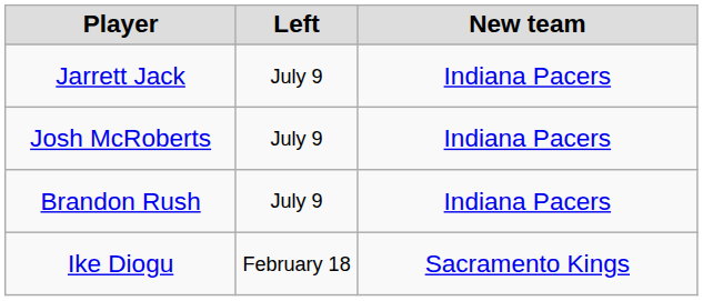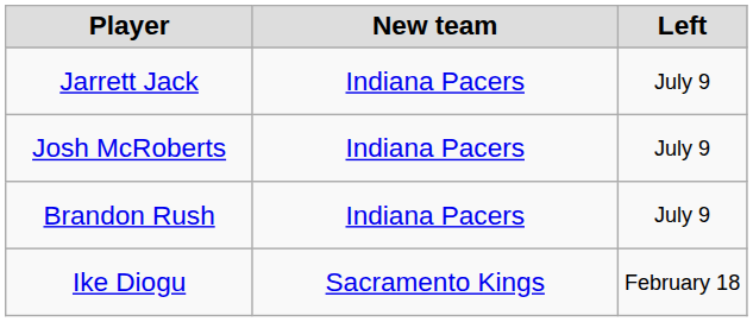 <table class="wikitable" style="text-align: center">
 <tr align="center"  bgcolor="#dddddd">
 <td style="width:140px"><strong>Player</strong></td>
+<td style="width:210px"><strong>New team</strong></td>
 <td style="width:70px"><strong>Left</strong></td>
-<td style="width:210px"><strong>New team</strong></td>
 </tr>
 <tr style="height:40px">
 <td><a href='#'>Jarrett Jack</a></td>
+<td><a href='#'>Indiana Pacers</a></td>
 <td style="font-size: 80%">July 9</td>
-<td><a href='#'>Indiana Pacers</a></td>
 </tr>
 <tr style="height:40px">
 <td><a href='#'>Josh McRoberts</a></td>
+<td><a href='#'>Indiana Pacers</a></td>
 <td style="font-size: 80%">July 9</td>
-<td><a href='#'>Indiana Pacers</a></td>
 </tr>
 <tr style="height:40px">
 <td><a href='#'>Brandon Rush</a></td>
+<td><a href='#'>Indiana Pacers</a></td>
 <td style="font-size: 80%">July 9</td>
-<td><a href='#'>Indiana Pacers</a></td>
 </tr>
 <tr style="height:40px">
 <td><a href='#'>Ike Diogu</a></td>
+<td><a href='#'>Sacramento Kings</a></td>
 <td style="font-size: 80%">February 18</td>
-<td><a href='#'>Sacramento Kings</a></td>
 </tr>
 </table>
